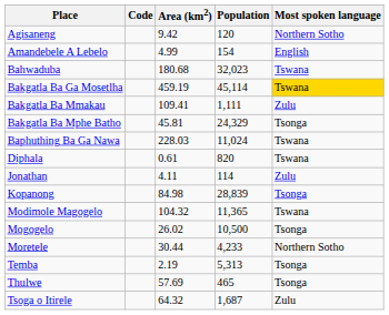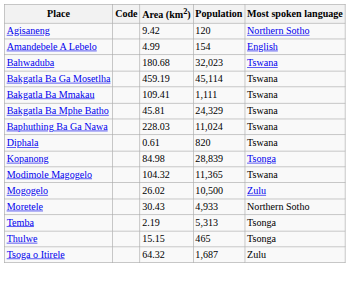 <table class="wikitable sortable">
 <tr>
 <th>Place</th>
 <th>Code</th>
 <th>Area (km<sup>2</sup>)</th>
 <th>Population</th>
 <th>Most spoken language</th>
 </tr>
 <tr>
 <td><a href='#'>Agisaneng</a></td>
 <td></td>
 <td>9.42</td>
 <td>120</td>
 <td><a href='#'>Northern Sotho</a></td>
 </tr>
 <tr>
 <td><a href='#'>Amandebele A Lebelo</a></td>
 <td></td>
 <td>4.99</td>
 <td>154</td>
 <td><a href='#'>English</a></td>
 </tr>
 <tr>
 <td><a href='#'>Bahwaduba</a></td>
 <td></td>
 <td>180.68</td>
 <td>32,023</td>
 <td><a href='#'>Tswana</a></td>
 </tr>
 <tr>
 <td><a href='#'>Bakgatla Ba Ga Mosetlha</a></td>
 <td></td>
 <td>459.19</td>
 <td>45,114</td>
-<td style="background: gold;">Tswana</td>
+<td>Tswana</td>
 </tr>
 <tr>
 <td><a href='#'>Bakgatla Ba Mmakau</a></td>
 <td></td>
 <td>109.41</td>
 <td>1,111</td>
-<td><a href='#'>Zulu</a></td>
+<td>Tswana</td>
 </tr>
 <tr>
 <td><a href='#'>Bakgatla Ba Mphe Batho</a></td>
 <td></td>
 <td>45.81</td>
 <td>24,329</td>
-<td>Tsonga</td>
+<td>Tswana</td>
 </tr>
 <tr>
 <td><a href='#'>Baphuthing Ba Ga Nawa</a></td>
 <td></td>
 <td>228.03</td>
 <td>11,024</td>
 <td>Tswana</td>
 </tr>
 <tr>
 <td><a href='#'>Diphala</a></td>
 <td></td>
 <td>0.61</td>
 <td>820</td>
 <td>Tswana</td>
-</tr>
-<tr>
-<td><a href='#'>Jonathan</a></td>
-<td></td>
-<td>4.11</td>
-<td>114</td>
-<td><a href='#'>Zulu</a></td>
 </tr>
 <tr>
 <td><a href='#'>Kopanong</a></td>
 <td></td>
 <td>84.98</td>
 <td>28,839</td>
 <td><a href='#'>Tsonga</a></td>
 </tr>
 <tr>
 <td><a href='#'>Modimole Magogelo</a></td>
 <td></td>
 <td>104.32</td>
 <td>11,365</td>
 <td>Tswana</td>
 </tr>
 <tr>
 <td><a href='#'>Mogogelo</a></td>
 <td></td>
 <td>26.02</td>
 <td>10,500</td>
-<td>Tsonga</td>
+<td><a href='#'>Zulu</a></td>
 </tr>
 <tr>
 <td><a href='#'>Moretele</a></td>
 <td></td>
-<td>30.44</td>
-<td>4,233</td>
+<td>30.43</td>
+<td>4,933</td>
 <td>Northern Sotho</td>
 </tr>
 <tr>
 <td><a href='#'>Temba</a></td>
 <td></td>
 <td>2.19</td>
 <td>5,313</td>
 <td>Tsonga</td>
 </tr>
 <tr>
 <td><a href='#'>Thulwe</a></td>
 <td></td>
-<td>57.69</td>
+<td>15.15</td>
 <td>465</td>
 <td>Tsonga</td>
 </tr>
 <tr>
 <td><a href='#'>Tsoga o Itirele</a></td>
 <td></td>
 <td>64.32</td>
 <td>1,687</td>
 <td>Zulu</td>
 </tr>
 </table>
